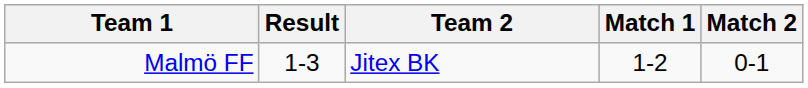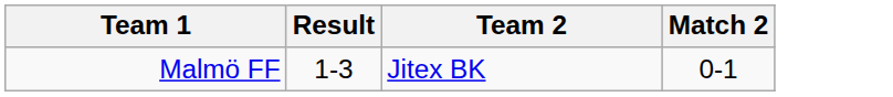 <table class="wikitable">
 <tr>
 <th width="160">Team 1</th>
 <th>Result</th>
 <th width="160">Team 2</th>
-<th>Match 1</th>
 <th>Match 2</th>
 </tr>
 <tr>
 <td style="text-align:right;"><a href='#'>Malmö FF</a></td>
 <td style="text-align:center;">1-3</td>
 <td style="text-align:left;"><a href='#'>Jitex BK</a></td>
-<td style="text-align:center;">1-2</td>
 <td style="text-align:center;">0-1</td>
 </tr>
 </table>
